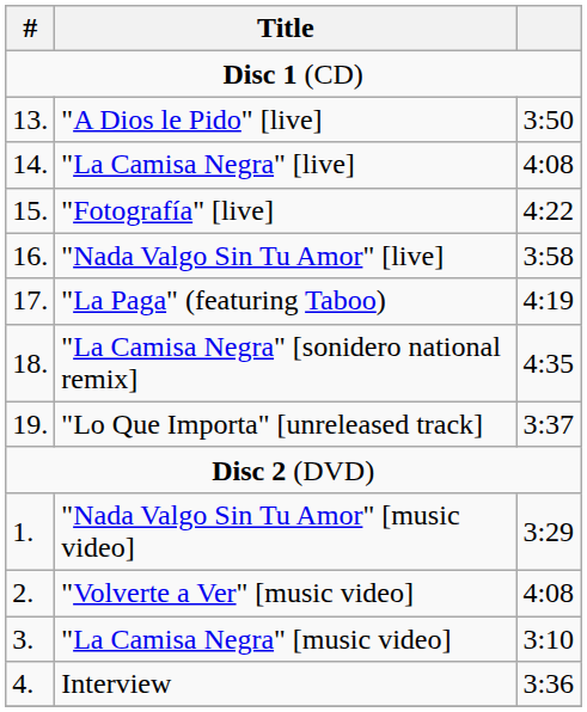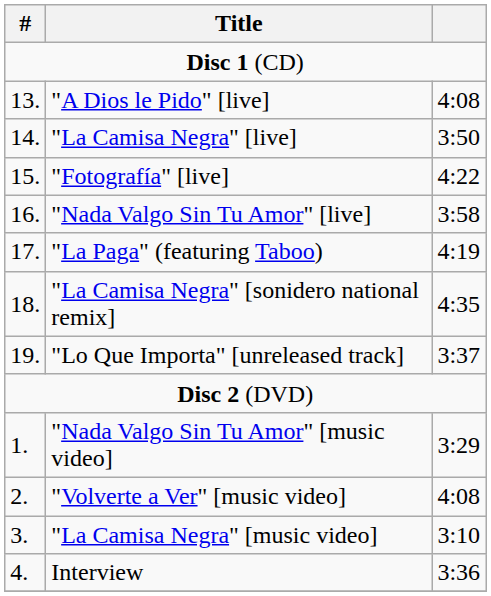 <table class="wikitable">
 <tr>
 <th>#</th>
 <th width="250">Title</th>
 <th></th>
 </tr>
 <tr>
 <td colspan="3" align="center"><strong>Disc 1</strong> (CD)</td>
 </tr>
 <tr>
 <td>13.</td>
 <td>"<a href='#'>A Dios le Pido</a>" [live]</td>
-<td>3:50</td>
+<td>4:08</td>
 </tr>
 <tr>
 <td>14.</td>
 <td>"<a href='#'>La Camisa Negra</a>" [live]</td>
-<td>4:08</td>
+<td>3:50</td>
 </tr>
 <tr>
 <td>15.</td>
 <td>"<a href='#'>Fotografía</a>" [live]</td>
 <td>4:22</td>
 </tr>
 <tr>
 <td>16.</td>
 <td>"<a href='#'>Nada Valgo Sin Tu Amor</a>" [live]</td>
 <td>3:58</td>
 </tr>
 <tr>
 <td>17.</td>
 <td>"<a href='#'>La Paga</a>" (featuring <a href='#'>Taboo</a>)</td>
 <td>4:19</td>
 </tr>
 <tr>
 <td>18.</td>
 <td>"<a href='#'>La Camisa Negra</a>" [sonidero national remix]</td>
 <td>4:35</td>
 </tr>
 <tr>
 <td>19.</td>
 <td>"Lo Que Importa" [unreleased track]</td>
 <td>3:37</td>
 </tr>
 <tr>
 <td colspan="3" align="center"><strong>Disc 2</strong> (DVD)</td>
 </tr>
 <tr>
 <td>1.</td>
 <td>"<a href='#'>Nada Valgo Sin Tu Amor</a>" [music video]</td>
 <td>3:29</td>
 </tr>
 <tr>
 <td>2.</td>
 <td>"<a href='#'>Volverte a Ver</a>" [music video]</td>
 <td>4:08</td>
 </tr>
 <tr>
 <td>3.</td>
 <td>"<a href='#'>La Camisa Negra</a>" [music video]</td>
 <td>3:10</td>
 </tr>
 <tr>
 <td>4.</td>
 <td>Interview</td>
 <td>3:36</td>
 </tr>
 <tr>
 </tr>
 </table>
